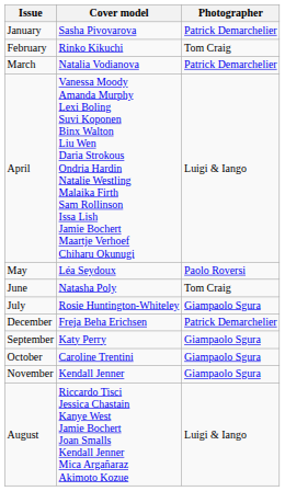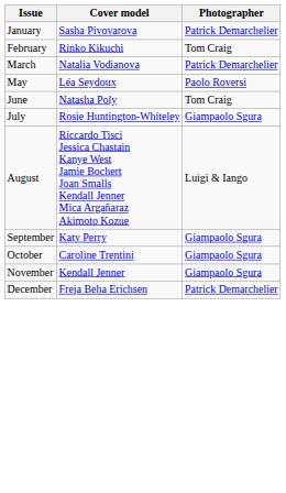 <table class="sortable wikitable">
 <tr>
 <th>Issue</th>
 <th>Cover model</th>
 <th>Photographer</th>
 </tr>
 <tr>
 <td>January</td>
 <td><a href='#'>Sasha Pivovarova</a></td>
 <td><a href='#'>Patrick Demarchelier</a></td>
 </tr>
 <tr>
 <td>February</td>
 <td><a href='#'>Rinko Kikuchi</a></td>
 <td>Tom Craig</td>
 </tr>
 <tr>
 <td>March</td>
 <td><a href='#'>Natalia Vodianova</a></td>
 <td><a href='#'>Patrick Demarchelier</a></td>
 </tr>
 <tr>
-<td>April</td>
-<td><a href='#'>Vanessa Moody</a><br><a href='#'>Amanda Murphy</a><br><a href='#'>Lexi Boling</a><br><a href='#'>Suvi Koponen</a><br><a href='#'>Binx Walton</a><br><a href='#'>Liu Wen</a><br><a href='#'>Daria Strokous</a><br> <a href='#'>Ondria Hardin</a><br><a href='#'>Natalie Westling</a><br><a href='#'>Malaika Firth</a><br><a href='#'>Sam Rollinson</a><br><a href='#'>Issa Lish</a><br><a href='#'>Jamie Bochert</a><br><a href='#'>Maartje Verhoef</a><br><a href='#'>Chiharu Okunugi</a></td>
-<td>Luigi & Iango</td>
-</tr>
-<tr>
 <td>May</td>
 <td><a href='#'>Léa Seydoux</a></td>
 <td><a href='#'>Paolo Roversi</a></td>
 </tr>
 <tr>
 <td>June</td>
 <td><a href='#'>Natasha Poly</a></td>
 <td>Tom Craig</td>
 </tr>
 <tr>
 <td>July</td>
 <td><a href='#'>Rosie Huntington-Whiteley</a></td>
 <td><a href='#'>Giampaolo Sgura</a></td>
 </tr>
 <tr>
-<td>December</td>
-<td><a href='#'>Freja Beha Erichsen</a></td>
-<td><a href='#'>Patrick Demarchelier</a></td>
+<td>August</td>
+<td><a href='#'>Riccardo Tisci</a><br><a href='#'>Jessica Chastain</a><br><a href='#'>Kanye West</a><br><a href='#'>Jamie Bochert</a><br><a href='#'>Joan Smalls</a><br><a href='#'>Kendall Jenner</a><br><a href='#'>Mica Argañaraz</a><br><a href='#'>Akimoto Kozue</a></td>
+<td>Luigi & Iango</td>
 </tr>
 <tr>
 <td>September</td>
 <td><a href='#'>Katy Perry</a></td>
 <td><a href='#'>Giampaolo Sgura</a></td>
 </tr>
 <tr>
 <td>October</td>
 <td><a href='#'>Caroline Trentini</a></td>
 <td><a href='#'>Giampaolo Sgura</a></td>
 </tr>
 <tr>
 <td>November</td>
 <td><a href='#'>Kendall Jenner</a></td>
 <td><a href='#'>Giampaolo Sgura</a></td>
 </tr>
 <tr>
-<td>August</td>
-<td><a href='#'>Riccardo Tisci</a><br><a href='#'>Jessica Chastain</a><br><a href='#'>Kanye West</a><br><a href='#'>Jamie Bochert</a><br><a href='#'>Joan Smalls</a><br><a href='#'>Kendall Jenner</a><br><a href='#'>Mica Argañaraz</a><br><a href='#'>Akimoto Kozue</a></td>
-<td>Luigi & Iango</td>
+<td>December</td>
+<td><a href='#'>Freja Beha Erichsen</a></td>
+<td><a href='#'>Patrick Demarchelier</a></td>
 </tr>
 </table>
